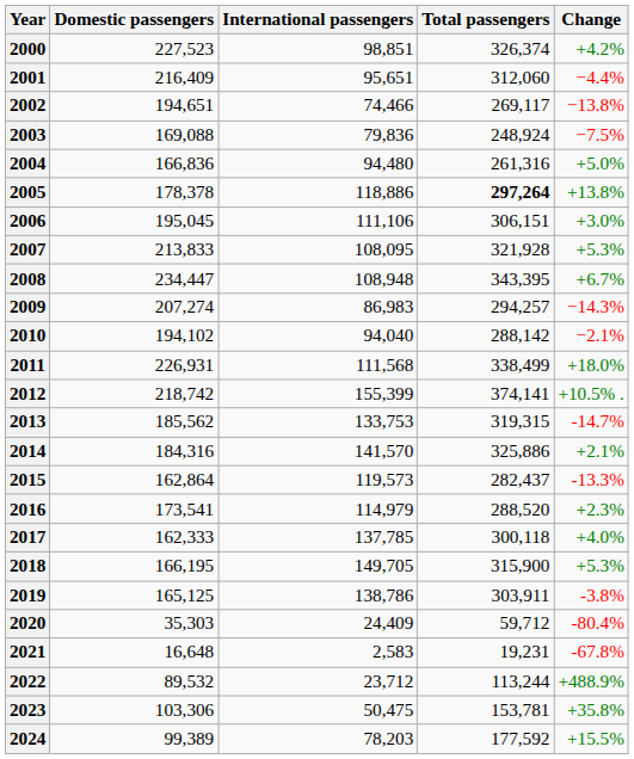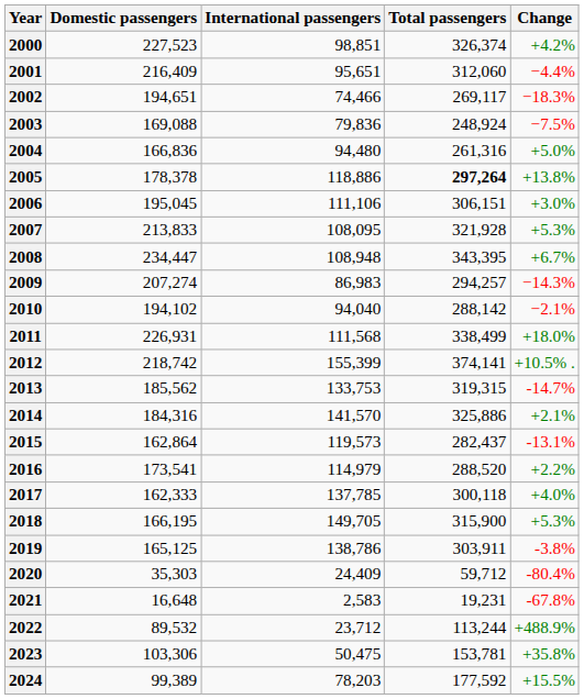 <table class="wikitable" style="text-align: right">
 <tr>
 <th>Year</th>
 <th>Domestic passengers</th>
 <th>International passengers</th>
 <th>Total passengers</th>
 <th>Change</th>
 </tr>
 <tr>
 <th>2000</th>
 <td>227,523</td>
 <td>98,851</td>
 <td>326,374</td>
 <td style="color:green">+4.2% </td>
 </tr>
 <tr>
 <th>2001</th>
 <td>216,409</td>
 <td>95,651</td>
 <td>312,060</td>
 <td style="color:red">−4.4% </td>
 </tr>
 <tr>
 <th>2002</th>
 <td>194,651</td>
 <td>74,466</td>
 <td>269,117</td>
-<td style="color:red">−13.8% </td>
+<td style="color:red">−18.3% </td>
 </tr>
 <tr>
 <th>2003</th>
 <td>169,088</td>
 <td>79,836</td>
 <td>248,924</td>
 <td style="color:red">−7.5% </td>
 </tr>
 <tr>
 <th>2004</th>
 <td>166,836</td>
 <td>94,480</td>
 <td>261,316</td>
 <td style="color:green">+5.0% </td>
 </tr>
 <tr>
 <th>2005</th>
 <td>178,378</td>
 <td>118,886</td>
 <td><strong>297,264</strong></td>
 <td style="color:green">+13.8% </td>
 </tr>
 <tr>
 <th>2006</th>
 <td>195,045</td>
 <td>111,106</td>
 <td>306,151</td>
 <td style="color:green">+3.0% </td>
 </tr>
 <tr>
 <th>2007</th>
 <td>213,833</td>
 <td>108,095</td>
 <td>321,928</td>
 <td style="color:green">+5.3% </td>
 </tr>
 <tr>
 <th>2008</th>
 <td>234,447</td>
 <td>108,948</td>
 <td>343,395</td>
 <td style="color:green">+6.7% </td>
 </tr>
 <tr>
 <th>2009</th>
 <td>207,274</td>
 <td>86,983</td>
 <td>294,257</td>
 <td style="color:red">−14.3% </td>
 </tr>
 <tr>
 <th>2010</th>
 <td>194,102</td>
 <td>94,040</td>
 <td>288,142</td>
 <td style="color:red">−2.1% </td>
 </tr>
 <tr>
 <th>2011</th>
 <td>226,931</td>
 <td>111,568</td>
 <td>338,499</td>
 <td style="color:green">+18.0% </td>
 </tr>
 <tr>
 <th>2012</th>
 <td>218,742</td>
 <td>155,399</td>
 <td>374,141</td>
 <td style="color:green">+10.5% .</td>
 </tr>
 <tr>
 <th>2013</th>
 <td>185,562</td>
 <td>133,753</td>
 <td>319,315</td>
 <td style="color:red">-14.7% </td>
 </tr>
 <tr>
 <th>2014</th>
 <td>184,316</td>
 <td>141,570</td>
 <td>325,886</td>
 <td style="color:green">+2.1% </td>
 </tr>
 <tr>
 <th>2015</th>
 <td>162,864</td>
 <td>119,573</td>
 <td>282,437</td>
-<td style="color:red">-13.3% </td>
+<td style="color:red">-13.1% </td>
 </tr>
 <tr>
 <th>2016</th>
 <td>173,541</td>
 <td>114,979</td>
 <td>288,520</td>
-<td style="color:green">+2.3% </td>
+<td style="color:green">+2.2% </td>
 </tr>
 <tr>
 <th>2017</th>
 <td>162,333</td>
 <td>137,785</td>
 <td>300,118</td>
 <td style="color:green">+4.0% </td>
 </tr>
 <tr>
 <th>2018</th>
 <td>166,195</td>
 <td>149,705</td>
 <td>315,900</td>
 <td style="color:green">+5.3% </td>
 </tr>
 <tr>
 <th>2019</th>
 <td>165,125</td>
 <td>138,786</td>
 <td>303,911</td>
 <td style="color:red">-3.8% </td>
 </tr>
 <tr>
 <th>2020</th>
 <td>35,303</td>
 <td>24,409</td>
 <td>59,712</td>
 <td style="color:red">-80.4% </td>
 </tr>
 <tr>
 <th>2021</th>
 <td>16,648</td>
 <td>2,583</td>
 <td>19,231</td>
 <td style="color:red">-67.8% </td>
 </tr>
 <tr>
 <th>2022</th>
 <td>89,532</td>
 <td>23,712</td>
 <td>113,244</td>
 <td style="color:green">+488.9% </td>
 </tr>
 <tr>
 <th>2023</th>
 <td>103,306</td>
 <td>50,475</td>
 <td>153,781</td>
 <td style="color:green">+35.8% </td>
 </tr>
 <tr>
 <th>2024</th>
 <td>99,389</td>
 <td>78,203</td>
 <td>177,592</td>
 <td style="color:green">+15.5% </td>
 </tr>
 </table>
